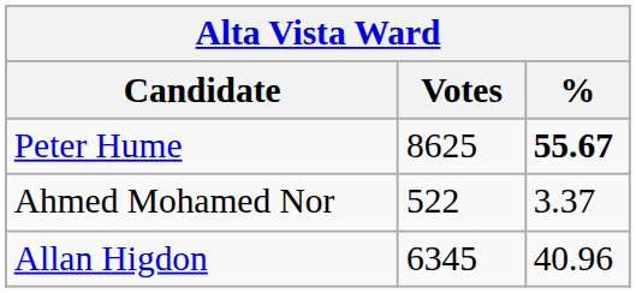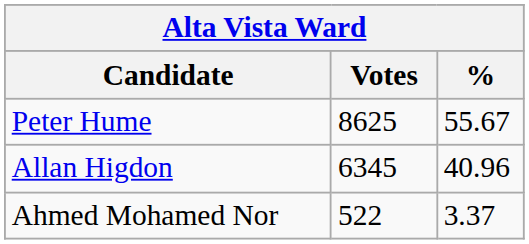 <table class="wikitable">
 <tr>
 <th colspan="3"><a href='#'>Alta Vista Ward</a></th>
 </tr>
 <tr>
 <th style="width: 170px">Candidate</th>
 <th style="width: 50px">Votes</th>
 <th style="width: 40px">%</th>
 </tr>
 <tr>
 <td><a href='#'>Peter Hume</a></td>
 <td>8625</td>
-<td><strong>55.67</strong></td>
+<td>55.67</td>
+</tr>
+<tr>
+<td><a href='#'>Allan Higdon</a></td>
+<td>6345</td>
+<td>40.96</td>
 </tr>
 <tr>
 <td>Ahmed Mohamed Nor</td>
 <td>522</td>
 <td>3.37</td>
 </tr>
-<tr>
-<td><a href='#'>Allan Higdon</a></td>
-<td>6345</td>
-<td>40.96</td>
-</tr>
 </table>
